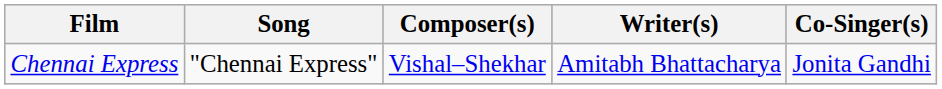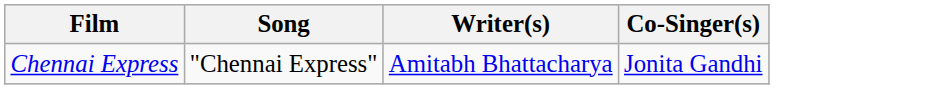 <table class="wikitable">
 <tr>
 <th>Film</th>
 <th>Song</th>
-<th>Composer(s)</th>
 <th>Writer(s)</th>
 <th>Co-Singer(s)</th>
 </tr>
 <tr>
 <td><em><a href='#'>Chennai Express</a></em></td>
 <td>"Chennai Express"</td>
-<td><a href='#'>Vishal–Shekhar</a></td>
 <td><a href='#'>Amitabh Bhattacharya</a></td>
 <td><a href='#'>Jonita Gandhi</a></td>
 </tr>
 </table>
